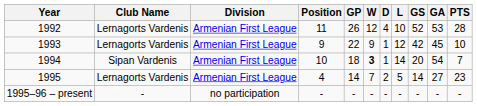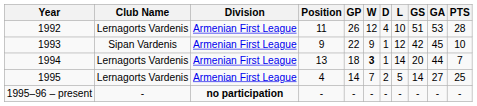 <table class="wikitable" style="text-align: center;">
 <tr>
 <th>Year</th>
 <th>Club Name</th>
 <th>Division</th>
 <th>Position</th>
 <th>GP</th>
 <th>W</th>
 <th>D</th>
 <th>L</th>
 <th>GS</th>
 <th>GA</th>
 <th>PTS</th>
 </tr>
 <tr>
 <td>1992</td>
 <td>Lernagorts Vardenis</td>
 <td><a href='#'>Armenian First League</a></td>
 <td>11</td>
 <td>26</td>
 <td>12</td>
 <td>4</td>
 <td>10</td>
-<td>52</td>
+<td>51</td>
 <td>53</td>
 <td>28</td>
 </tr>
 <tr>
 <td>1993</td>
-<td>Lernagorts Vardenis</td>
+<td>Sipan Vardenis</td>
 <td><a href='#'>Armenian First League</a></td>
 <td>9</td>
 <td>22</td>
 <td>9</td>
 <td>1</td>
 <td>12</td>
 <td>42</td>
 <td>45</td>
 <td>10</td>
 </tr>
 <tr>
 <td>1994</td>
-<td>Sipan Vardenis</td>
+<td>Lernagorts Vardenis</td>
 <td><a href='#'>Armenian First League</a></td>
-<td>10</td>
+<td>13</td>
 <td>18</td>
 <td><strong>3</strong></td>
 <td>1</td>
 <td>14</td>
 <td>20</td>
-<td>54</td>
+<td>44</td>
 <td>7</td>
 </tr>
 <tr>
 <td>1995</td>
 <td>Lernagorts Vardenis</td>
 <td><a href='#'>Armenian First League</a></td>
 <td>4</td>
 <td>14</td>
 <td>7</td>
 <td>2</td>
 <td>5</td>
 <td>14</td>
 <td>27</td>
-<td>23</td>
+<td>25</td>
 </tr>
 <tr>
 <td>1995–96 – present</td>
 <td>-</td>
-<td>no participation</td>
+<td><strong>no participation</strong></td>
 <td>-</td>
 <td>-</td>
 <td>-</td>
 <td>-</td>
 <td>-</td>
 <td>-</td>
 <td>-</td>
 <td>-</td>
 </tr>
 </table>
